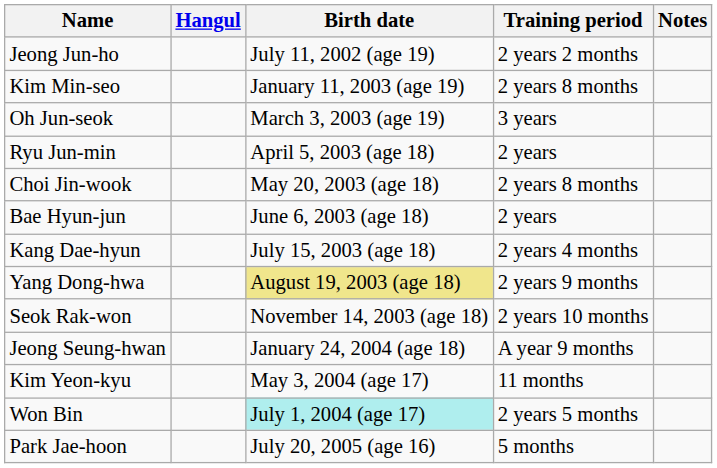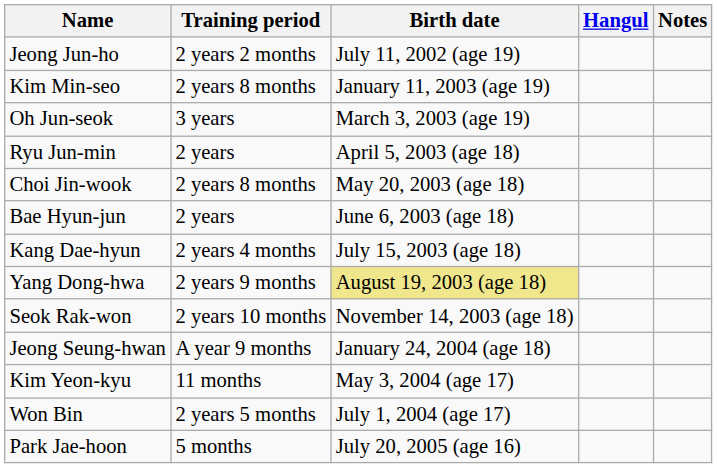 <table class="wikitable">
 <tr>
 <th>Name</th>
+<th>Training period</th>
+<th>Birth date</th>
 <th><a href='#'>Hangul</a></th>
-<th>Birth date</th>
-<th>Training period</th>
 <th>Notes</th>
 </tr>
 <tr>
 <td>Jeong Jun-ho</td>
+<td>2 years 2 months</td>
+<td>July 11, 2002 (age 19)</td>
 <td></td>
-<td>July 11, 2002 (age 19)</td>
-<td>2 years 2 months</td>
 <td></td>
 </tr>
 <tr>
 <td>Kim Min-seo</td>
+<td>2 years 8 months</td>
+<td>January 11, 2003 (age 19)</td>
 <td></td>
-<td>January 11, 2003 (age 19)</td>
-<td>2 years 8 months</td>
 <td></td>
 </tr>
 <tr>
 <td>Oh Jun-seok</td>
+<td>3 years</td>
+<td>March 3, 2003 (age 19)</td>
 <td></td>
-<td>March 3, 2003 (age 19)</td>
-<td>3 years</td>
 <td></td>
 </tr>
 <tr>
 <td>Ryu Jun-min</td>
+<td>2 years</td>
+<td>April 5, 2003 (age 18)</td>
 <td></td>
-<td>April 5, 2003 (age 18)</td>
-<td>2 years</td>
 <td></td>
 </tr>
 <tr>
 <td>Choi Jin-wook</td>
+<td>2 years 8 months</td>
+<td>May 20, 2003 (age 18)</td>
 <td></td>
-<td>May 20, 2003 (age 18)</td>
-<td>2 years 8 months</td>
 <td></td>
 </tr>
 <tr>
 <td>Bae Hyun-jun</td>
+<td>2 years</td>
+<td>June 6, 2003 (age 18)</td>
 <td></td>
-<td>June 6, 2003 (age 18)</td>
-<td>2 years</td>
 <td></td>
 </tr>
 <tr>
 <td>Kang Dae-hyun</td>
+<td>2 years 4 months</td>
+<td>July 15, 2003 (age 18)</td>
 <td></td>
-<td>July 15, 2003 (age 18)</td>
-<td>2 years 4 months</td>
 <td></td>
 </tr>
 <tr>
 <td>Yang Dong-hwa</td>
+<td>2 years 9 months</td>
+<td style="background: khaki;">August 19, 2003 (age 18)</td>
 <td></td>
-<td style="background: khaki;">August 19, 2003 (age 18)</td>
-<td>2 years 9 months</td>
 <td></td>
 </tr>
 <tr>
 <td>Seok Rak-won</td>
+<td>2 years 10 months</td>
+<td>November 14, 2003 (age 18)</td>
 <td></td>
-<td>November 14, 2003 (age 18)</td>
-<td>2 years 10 months</td>
 <td></td>
 </tr>
 <tr>
 <td>Jeong Seung-hwan</td>
+<td>A year 9 months</td>
+<td>January 24, 2004 (age 18)</td>
 <td></td>
-<td>January 24, 2004 (age 18)</td>
-<td>A year 9 months</td>
 <td></td>
 </tr>
 <tr>
 <td>Kim Yeon-kyu</td>
+<td>11 months</td>
+<td>May 3, 2004 (age 17)</td>
 <td></td>
-<td>May 3, 2004 (age 17)</td>
-<td>11 months</td>
 <td></td>
 </tr>
 <tr>
 <td>Won Bin</td>
+<td>2 years 5 months</td>
+<td>July 1, 2004 (age 17)</td>
 <td></td>
-<td style="background: paleturquoise;">July 1, 2004 (age 17)</td>
-<td>2 years 5 months</td>
 <td></td>
 </tr>
 <tr>
 <td>Park Jae-hoon</td>
+<td>5 months</td>
+<td>July 20, 2005 (age 16)</td>
 <td></td>
-<td>July 20, 2005 (age 16)</td>
-<td>5 months</td>
 <td></td>
 </tr>
 </table>
